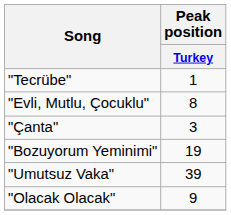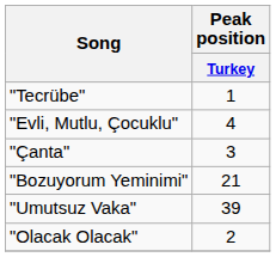 <table class="wikitable">
 <tr>
 <th rowspan="2">Song</th>
 <th colspan="2">Peak position</th>
 </tr>
 <tr>
 <th width="60"><small><a href='#'>Turkey</a></small></th>
 </tr>
 <tr>
 <td align="left">"Tecrübe"</td>
 <td align="center">1</td>
 </tr>
 <tr>
 <td align="left">"Evli, Mutlu, Çocuklu"</td>
-<td align="center">8</td>
+<td align="center">4</td>
 </tr>
 <tr>
 <td align="left">"Çanta"</td>
 <td align="center">3</td>
 </tr>
 <tr>
 <td align="left">"Bozuyorum Yeminimi"</td>
-<td align="center">19</td>
+<td align="center">21</td>
 </tr>
 <tr>
 <td align="left">"Umutsuz Vaka"</td>
 <td align="center">39</td>
 </tr>
 <tr>
 <td align="left">"Olacak Olacak"</td>
-<td align="center">9</td>
+<td align="center">2</td>
 </tr>
 <tr>
 </tr>
 </table>
